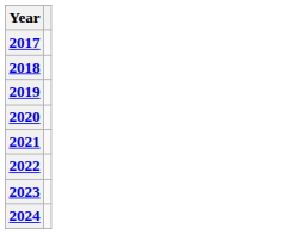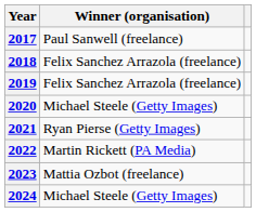 <table class="wikitable sortable">
 <tr>
 <th scope="col">Year</th>
+<th scope="col">Winner (organisation)</th>
 <th scope="col" class="unsortable"></th>
 </tr>
 <tr>
 <th scope="row"><a href='#'>2017</a></th>
+<td> Paul Sanwell (freelance)</td>
 <td align=center></td>
 </tr>
 <tr>
 <th scope="row"><a href='#'>2018</a></th>
+<td> Felix Sanchez Arrazola (freelance)</td>
 <td align=center></td>
 </tr>
 <tr>
 <th scope="row"><a href='#'>2019</a></th>
+<td> Felix Sanchez Arrazola (freelance)</td>
 <td align=center></td>
 </tr>
 <tr>
 <th scope="row"><a href='#'>2020</a></th>
+<td> Michael Steele (<a href='#'>Getty Images</a>)</td>
 <td align=center></td>
 </tr>
 <tr>
 <th scope="row"><a href='#'>2021</a></th>
+<td> Ryan Pierse (<a href='#'>Getty Images</a>)</td>
 <td align=center></td>
 </tr>
 <tr>
 <th scope="row"><a href='#'>2022</a></th>
+<td> Martin Rickett (<a href='#'>PA Media</a>)</td>
 <td align=center></td>
 </tr>
 <tr>
 <th scope="row"><a href='#'>2023</a></th>
+<td> Mattia Ozbot (freelance)</td>
 <td style="text-align:center;"></td>
 </tr>
 <tr>
 <th scope="row"><a href='#'>2024</a></th>
+<td> Michael Steele (<a href='#'>Getty Images</a>)</td>
 <td style="text-align:center;"></td>
 </tr>
 </table>
